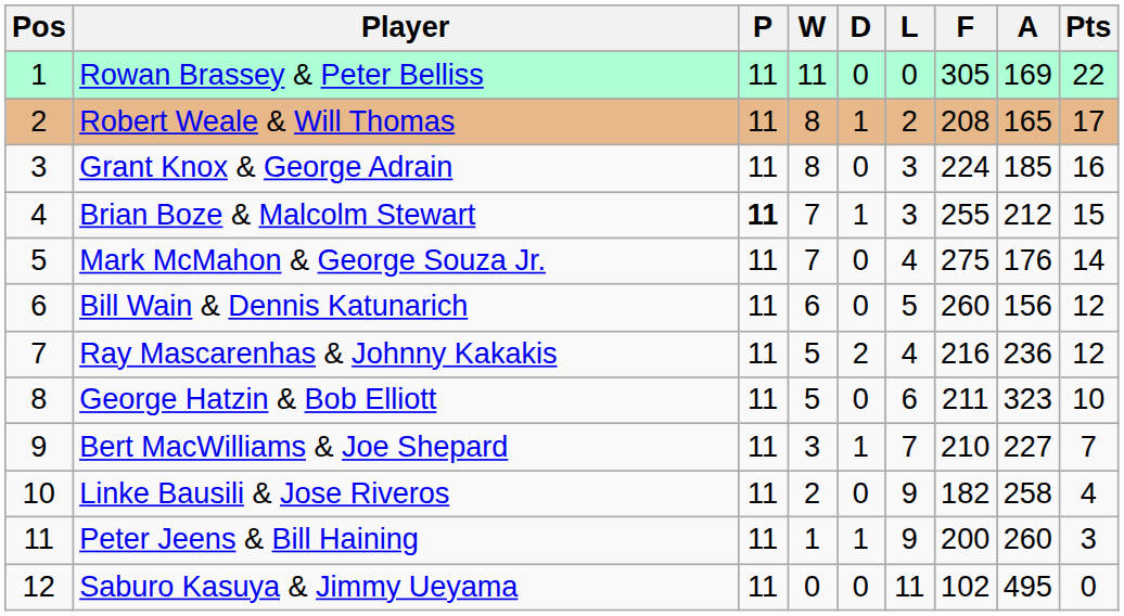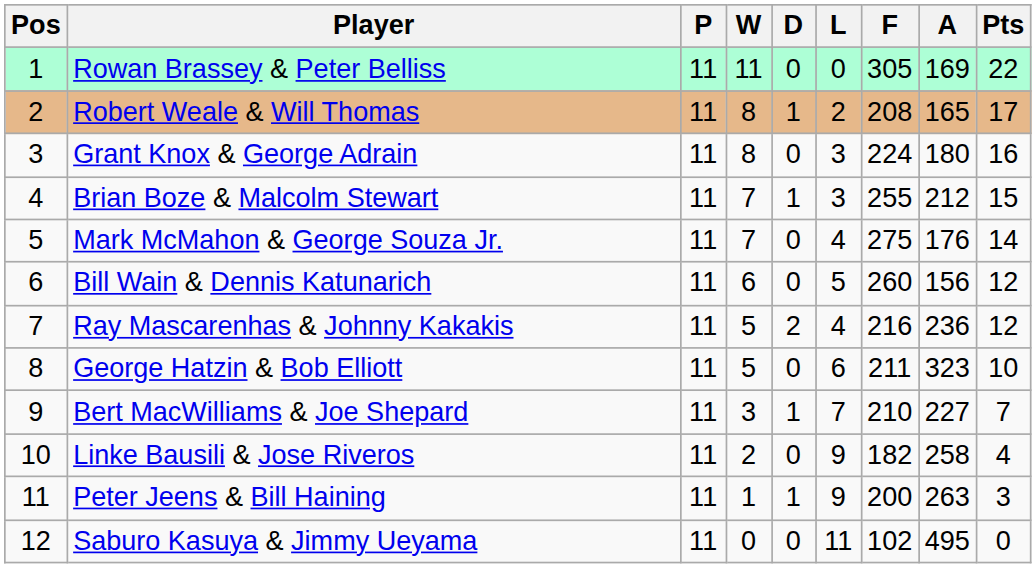 <table class="wikitable" style="font-size: 100%">
 <tr>
 <th width=20>Pos</th>
 <th width=400>Player</th>
 <th width=20>P</th>
 <th width=20>W</th>
 <th width=20>D</th>
 <th width=20>L</th>
 <th width=20>F</th>
 <th width=20>A</th>
 <th width=20>Pts</th>
 </tr>
 <tr align=center style="background: #ADFFD6;">
 <td>1</td>
 <td align="left"> <a href='#'>Rowan Brassey</a> & <a href='#'>Peter Belliss</a></td>
 <td>11</td>
 <td>11</td>
 <td>0</td>
 <td>0</td>
 <td>305</td>
 <td>169</td>
 <td>22</td>
 </tr>
 <tr align=center style="background: #E6B88A;">
 <td>2</td>
 <td align="left"> <a href='#'>Robert Weale</a> & <a href='#'>Will Thomas</a></td>
 <td>11</td>
 <td>8</td>
 <td>1</td>
 <td>2</td>
 <td>208</td>
 <td>165</td>
 <td>17</td>
 </tr>
 <tr align=center>
 <td>3</td>
 <td align="left"> <a href='#'>Grant Knox</a> & <a href='#'>George Adrain</a></td>
 <td>11</td>
 <td>8</td>
 <td>0</td>
 <td>3</td>
 <td>224</td>
-<td>185</td>
+<td>180</td>
 <td>16</td>
 </tr>
 <tr align=center>
 <td>4</td>
 <td align="left"> <a href='#'>Brian Boze</a> & <a href='#'>Malcolm Stewart</a></td>
-<td><strong>11</strong></td>
+<td>11</td>
 <td>7</td>
 <td>1</td>
 <td>3</td>
 <td>255</td>
 <td>212</td>
 <td>15</td>
 </tr>
 <tr align=center>
 <td>5</td>
 <td align="left"> <a href='#'>Mark McMahon</a> & <a href='#'>George Souza Jr.</a></td>
 <td>11</td>
 <td>7</td>
 <td>0</td>
 <td>4</td>
 <td>275</td>
 <td>176</td>
 <td>14</td>
 </tr>
 <tr align=center>
 <td>6</td>
 <td align="left"> <a href='#'>Bill Wain</a> & <a href='#'>Dennis Katunarich</a></td>
 <td>11</td>
 <td>6</td>
 <td>0</td>
 <td>5</td>
 <td>260</td>
 <td>156</td>
 <td>12</td>
 </tr>
 <tr align=center>
 <td>7</td>
 <td align="left"> <a href='#'>Ray Mascarenhas</a> & <a href='#'>Johnny Kakakis</a></td>
 <td>11</td>
 <td>5</td>
 <td>2</td>
 <td>4</td>
 <td>216</td>
 <td>236</td>
 <td>12</td>
 </tr>
 <tr align=center>
 <td>8</td>
 <td align="left"> <a href='#'>George Hatzin</a> & <a href='#'>Bob Elliott</a></td>
 <td>11</td>
 <td>5</td>
 <td>0</td>
 <td>6</td>
 <td>211</td>
 <td>323</td>
 <td>10</td>
 </tr>
 <tr align=center>
 <td>9</td>
 <td align="left"> <a href='#'>Bert MacWilliams</a> & <a href='#'>Joe Shepard</a></td>
 <td>11</td>
 <td>3</td>
 <td>1</td>
 <td>7</td>
 <td>210</td>
 <td>227</td>
 <td>7</td>
 </tr>
 <tr align=center>
 <td>10</td>
 <td align="left"> <a href='#'>Linke Bausili</a> & <a href='#'>Jose Riveros</a></td>
 <td>11</td>
 <td>2</td>
 <td>0</td>
 <td>9</td>
 <td>182</td>
 <td>258</td>
 <td>4</td>
 </tr>
 <tr align=center>
 <td>11</td>
 <td align="left"> <a href='#'>Peter Jeens</a> & <a href='#'>Bill Haining</a></td>
 <td>11</td>
 <td>1</td>
 <td>1</td>
 <td>9</td>
 <td>200</td>
-<td>260</td>
+<td>263</td>
 <td>3</td>
 </tr>
 <tr align=center>
 <td>12</td>
 <td align="left"> <a href='#'>Saburo Kasuya</a> & <a href='#'>Jimmy Ueyama</a></td>
 <td>11</td>
 <td>0</td>
 <td>0</td>
 <td>11</td>
 <td>102</td>
 <td>495</td>
 <td>0</td>
 </tr>
 </table>
